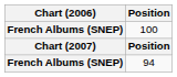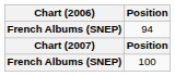 <table class="wikitable plainrowheaders" style="text-align:center">
 <tr>
 <th scope="col">Chart (2006)</th>
 <th scope="col">Position</th>
 </tr>
 <tr>
 <th scope="row">French Albums (SNEP)</th>
-<td>100</td>
+<td>94</td>
 </tr>
 <tr>
 <th scope="col">Chart (2007)</th>
 <th scope="col">Position</th>
 </tr>
 <tr>
 <th scope="row">French Albums (SNEP)</th>
-<td>94</td>
+<td>100</td>
 </tr>
 </table>
